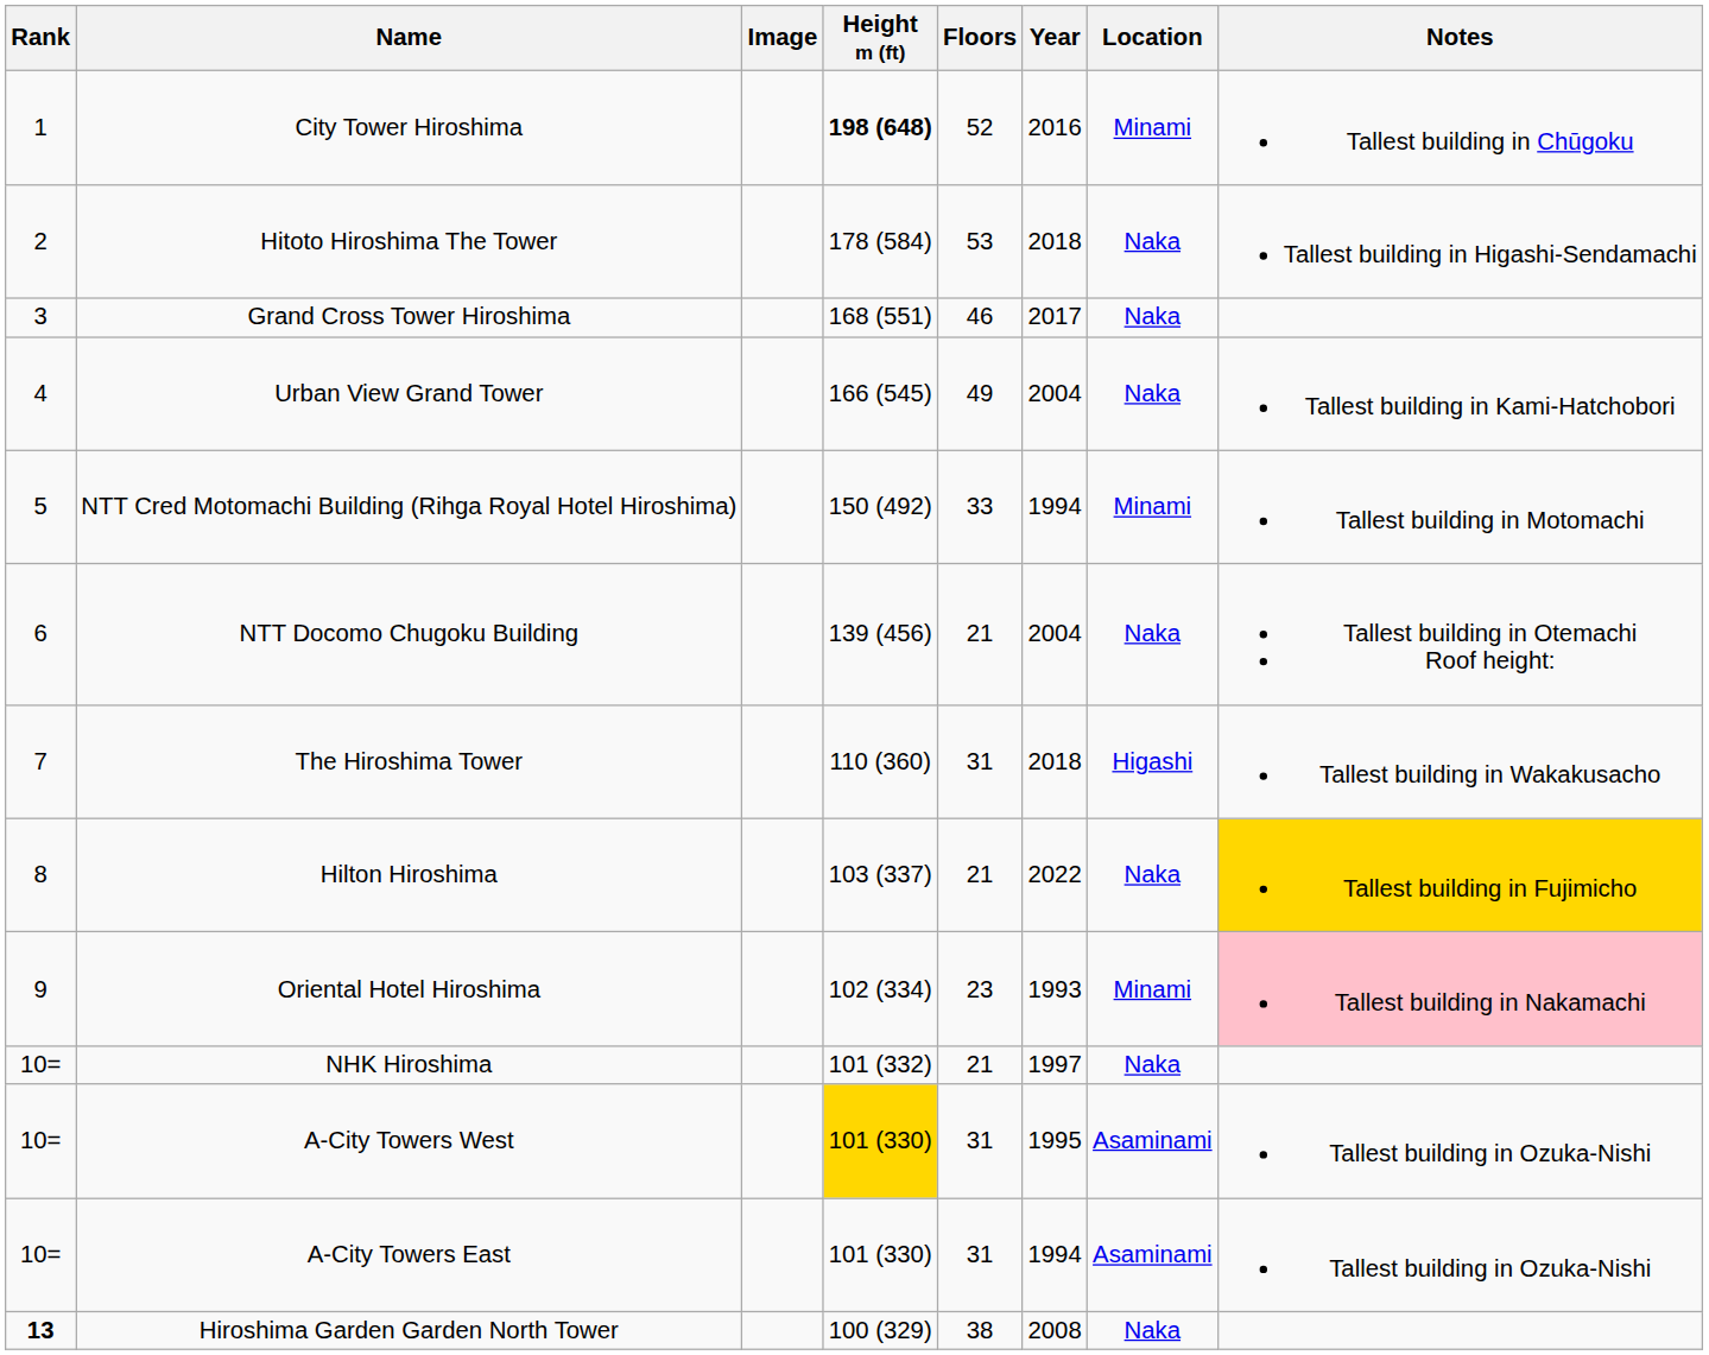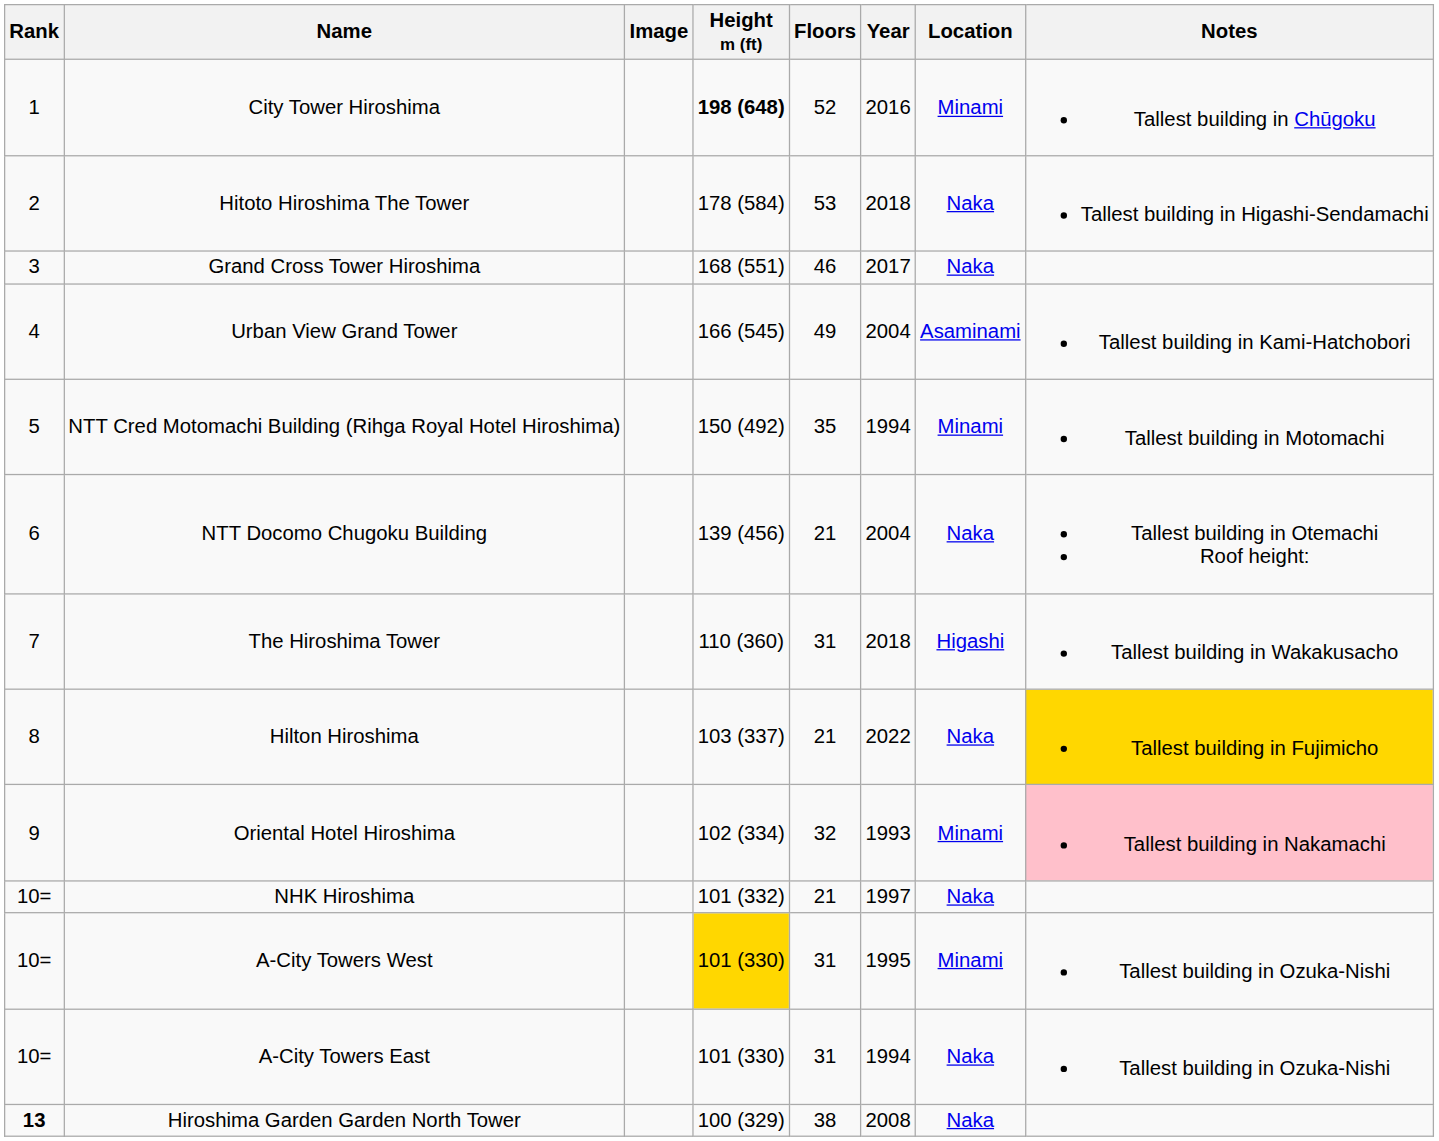 <table class="wikitable sortable" style="text-align:center">
 <tr>
 <th scope="col">Rank</th>
 <th scope="col">Name</th>
 <th scope="col" class="unsortable">Image</th>
 <th scope="col">Height<br><small>m (ft)</small></th>
 <th scope="col">Floors</th>
 <th scope="col">Year</th>
 <th scope="col">Location</th>
 <th scope="col" class="unsortable">Notes</th>
 </tr>
 <tr>
 <td>1</td>
 <td>City Tower Hiroshima</td>
 <td></td>
 <td><strong>198 (648)</strong></td>
 <td>52</td>
 <td>2016</td>
 <td><a href='#'>Minami</a><br></td>
 <td><br><ul><li>Tallest building in <a href='#'>Chūgoku</a></li></ul></td>
 </tr>
 <tr>
 <td>2</td>
 <td>Hitoto Hiroshima The Tower</td>
 <td></td>
 <td>178 (584)</td>
 <td>53</td>
 <td>2018</td>
 <td><a href='#'>Naka</a><br></td>
 <td><br><ul><li>Tallest building in Higashi-Sendamachi</li></ul></td>
 </tr>
 <tr>
 <td>3</td>
 <td>Grand Cross Tower Hiroshima</td>
 <td></td>
 <td>168 (551)</td>
 <td>46</td>
 <td>2017</td>
 <td><a href='#'>Naka</a><br></td>
 <td></td>
 </tr>
 <tr>
 <td>4</td>
 <td>Urban View Grand Tower</td>
 <td></td>
 <td>166 (545)</td>
 <td>49</td>
 <td>2004</td>
-<td><a href='#'>Naka</a><br></td>
+<td><a href='#'>Asaminami</a><br></td>
 <td><br><ul><li>Tallest building in Kami-Hatchobori</li></ul></td>
 </tr>
 <tr>
 <td>5</td>
 <td>NTT Cred Motomachi Building (Rihga Royal Hotel Hiroshima)</td>
 <td></td>
 <td>150 (492)</td>
-<td>33</td>
+<td>35</td>
 <td>1994</td>
 <td><a href='#'>Minami</a><br></td>
 <td><br><ul><li>Tallest building in Motomachi</li></ul></td>
 </tr>
 <tr>
 <td>6</td>
 <td>NTT Docomo Chugoku Building</td>
 <td></td>
 <td>139 (456)</td>
 <td>21</td>
 <td>2004</td>
 <td><a href='#'>Naka</a><br></td>
 <td><br><ul><li>Tallest building in Otemachi</li><li>Roof height: </li></ul></td>
 </tr>
 <tr>
 <td>7</td>
 <td>The Hiroshima Tower</td>
 <td></td>
 <td>110 (360)</td>
 <td>31</td>
 <td>2018</td>
 <td><a href='#'>Higashi</a><br></td>
 <td><br><ul><li>Tallest building in Wakakusacho</li></ul></td>
 </tr>
 <tr>
 <td>8</td>
 <td>Hilton Hiroshima</td>
 <td></td>
 <td>103 (337)</td>
 <td>21</td>
 <td>2022</td>
 <td><a href='#'>Naka</a><br></td>
 <td style="background: gold;"><br><ul><li>Tallest building in Fujimicho</li></ul></td>
 </tr>
 <tr>
 <td>9</td>
 <td>Oriental Hotel Hiroshima</td>
 <td></td>
 <td>102 (334)</td>
-<td>23</td>
+<td>32</td>
 <td>1993</td>
 <td><a href='#'>Minami</a><br></td>
 <td style="background: pink;"><br><ul><li>Tallest building in Nakamachi</li></ul></td>
 </tr>
 <tr>
 <td>10=</td>
 <td>NHK Hiroshima</td>
 <td></td>
 <td>101 (332)</td>
 <td>21</td>
 <td>1997</td>
 <td><a href='#'>Naka</a><br></td>
 <td></td>
 </tr>
 <tr>
 <td>10=</td>
 <td>A-City Towers West</td>
 <td></td>
 <td style="background: gold;">101 (330)</td>
 <td>31</td>
 <td>1995</td>
-<td><a href='#'>Asaminami</a><br></td>
+<td><a href='#'>Minami</a><br></td>
 <td><br><ul><li>Tallest building in Ozuka-Nishi</li></ul></td>
 </tr>
 <tr>
 <td>10=</td>
 <td>A-City Towers East</td>
 <td></td>
 <td>101 (330)</td>
 <td>31</td>
 <td>1994</td>
-<td><a href='#'>Asaminami</a><br></td>
+<td><a href='#'>Naka</a><br></td>
 <td><br><ul><li>Tallest building in Ozuka-Nishi</li></ul></td>
 </tr>
 <tr>
 <td><strong>13</strong></td>
 <td>Hiroshima Garden Garden North Tower</td>
 <td></td>
 <td>100 (329)</td>
 <td>38</td>
 <td>2008</td>
 <td><a href='#'>Naka</a><br></td>
 <td></td>
 </tr>
 </table>
